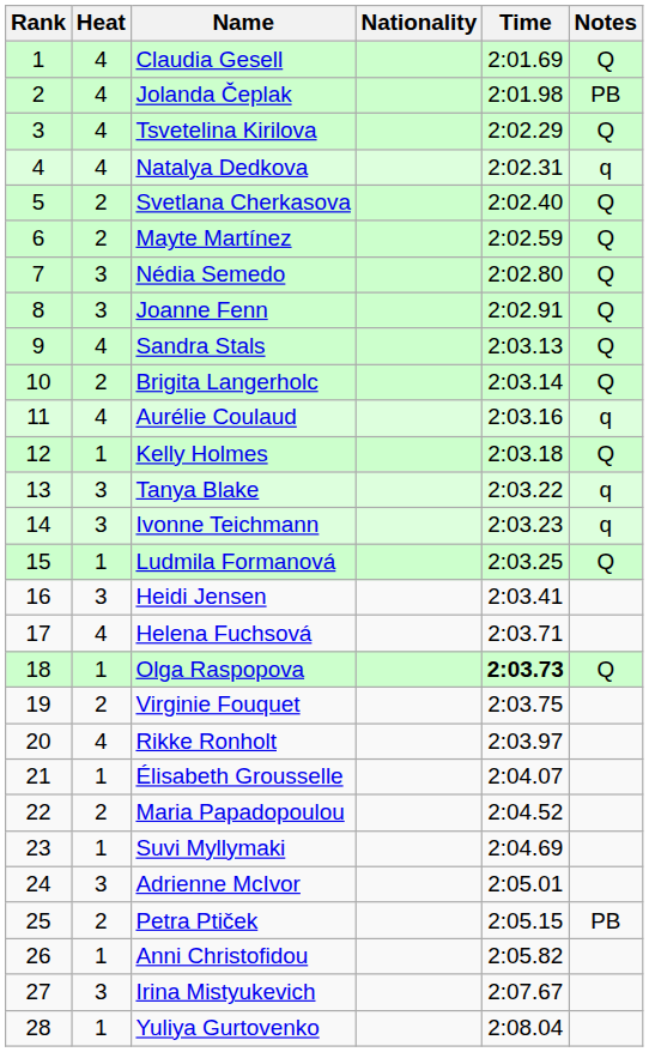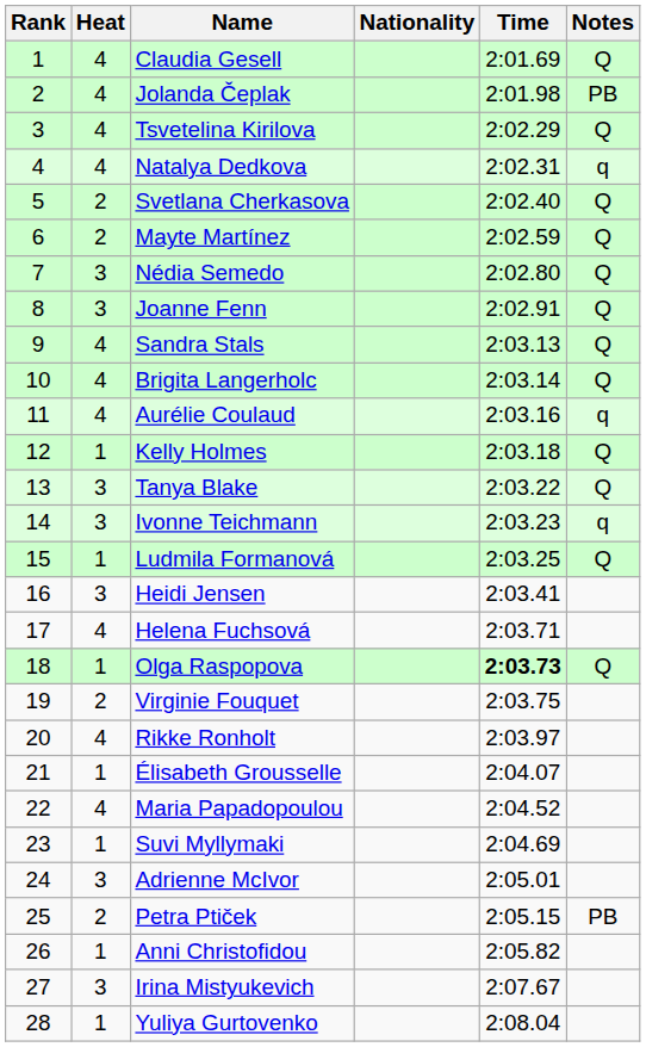 <table class="wikitable sortable" style="text-align:center">
 <tr>
 <th>Rank</th>
 <th>Heat</th>
 <th>Name</th>
 <th>Nationality</th>
 <th>Time</th>
 <th>Notes</th>
 </tr>
 <tr bgcolor=ccffcc>
 <td>1</td>
 <td>4</td>
 <td align=left><a href='#'>Claudia Gesell</a></td>
 <td align=left></td>
 <td>2:01.69</td>
 <td>Q</td>
 </tr>
 <tr bgcolor=ccffcc>
 <td>2</td>
 <td>4</td>
 <td align=left><a href='#'>Jolanda Čeplak</a></td>
 <td align=left></td>
 <td>2:01.98</td>
 <td>PB</td>
 </tr>
 <tr bgcolor=ccffcc>
 <td>3</td>
 <td>4</td>
 <td align=left><a href='#'>Tsvetelina Kirilova</a></td>
 <td align=left></td>
 <td>2:02.29</td>
 <td>Q</td>
 </tr>
 <tr bgcolor=ddffdd>
 <td>4</td>
 <td>4</td>
 <td align=left><a href='#'>Natalya Dedkova</a></td>
 <td align=left></td>
 <td>2:02.31</td>
 <td>q</td>
 </tr>
 <tr bgcolor=ccffcc>
 <td>5</td>
 <td>2</td>
 <td align=left><a href='#'>Svetlana Cherkasova</a></td>
 <td align=left></td>
 <td>2:02.40</td>
 <td>Q</td>
 </tr>
 <tr bgcolor=ccffcc>
 <td>6</td>
 <td>2</td>
 <td align=left><a href='#'>Mayte Martínez</a></td>
 <td align=left></td>
 <td>2:02.59</td>
 <td>Q</td>
 </tr>
 <tr bgcolor=ccffcc>
 <td>7</td>
 <td>3</td>
 <td align=left><a href='#'>Nédia Semedo</a></td>
 <td align=left></td>
 <td>2:02.80</td>
 <td>Q</td>
 </tr>
 <tr bgcolor=ccffcc>
 <td>8</td>
 <td>3</td>
 <td align=left><a href='#'>Joanne Fenn</a></td>
 <td align=left></td>
 <td>2:02.91</td>
 <td>Q</td>
 </tr>
 <tr bgcolor=ccffcc>
 <td>9</td>
 <td>4</td>
 <td align=left><a href='#'>Sandra Stals</a></td>
 <td align=left></td>
 <td>2:03.13</td>
 <td>Q</td>
 </tr>
 <tr bgcolor=ccffcc>
 <td>10</td>
-<td>2</td>
+<td>4</td>
 <td align=left><a href='#'>Brigita Langerholc</a></td>
 <td align=left></td>
 <td>2:03.14</td>
 <td>Q</td>
 </tr>
 <tr bgcolor=ddffdd>
 <td>11</td>
 <td>4</td>
 <td align=left><a href='#'>Aurélie Coulaud</a></td>
 <td align=left></td>
 <td>2:03.16</td>
 <td>q</td>
 </tr>
 <tr bgcolor=ccffcc>
 <td>12</td>
 <td>1</td>
 <td align=left><a href='#'>Kelly Holmes</a></td>
 <td align=left></td>
 <td>2:03.18</td>
 <td>Q</td>
 </tr>
 <tr bgcolor=ddffdd>
 <td>13</td>
 <td>3</td>
 <td align=left><a href='#'>Tanya Blake</a></td>
 <td align=left></td>
 <td>2:03.22</td>
-<td>q</td>
+<td>Q</td>
 </tr>
 <tr bgcolor=ddffdd>
 <td>14</td>
 <td>3</td>
 <td align=left><a href='#'>Ivonne Teichmann</a></td>
 <td align=left></td>
 <td>2:03.23</td>
 <td>q</td>
 </tr>
 <tr bgcolor=ccffcc>
 <td>15</td>
 <td>1</td>
 <td align=left><a href='#'>Ludmila Formanová</a></td>
 <td align=left></td>
 <td>2:03.25</td>
 <td>Q</td>
 </tr>
 <tr>
 <td>16</td>
 <td>3</td>
 <td align=left><a href='#'>Heidi Jensen</a></td>
 <td align=left></td>
 <td>2:03.41</td>
 <td></td>
 </tr>
 <tr>
 <td>17</td>
 <td>4</td>
 <td align=left><a href='#'>Helena Fuchsová</a></td>
 <td align=left></td>
 <td>2:03.71</td>
 <td></td>
 </tr>
 <tr bgcolor=ccffcc>
 <td>18</td>
 <td>1</td>
 <td align=left><a href='#'>Olga Raspopova</a></td>
 <td align=left></td>
 <td><strong>2:03.73</strong></td>
 <td>Q</td>
 </tr>
 <tr>
 <td>19</td>
 <td>2</td>
 <td align=left><a href='#'>Virginie Fouquet</a></td>
 <td align=left></td>
 <td>2:03.75</td>
 <td></td>
 </tr>
 <tr>
 <td>20</td>
 <td>4</td>
 <td align=left><a href='#'>Rikke Ronholt</a></td>
 <td align=left></td>
 <td>2:03.97</td>
 <td></td>
 </tr>
 <tr>
 <td>21</td>
 <td>1</td>
 <td align=left><a href='#'>Élisabeth Grousselle</a></td>
 <td align=left></td>
 <td>2:04.07</td>
 <td></td>
 </tr>
 <tr>
 <td>22</td>
-<td>2</td>
+<td>4</td>
 <td align=left><a href='#'>Maria Papadopoulou</a></td>
 <td align=left></td>
 <td>2:04.52</td>
 <td></td>
 </tr>
 <tr>
 <td>23</td>
 <td>1</td>
 <td align=left><a href='#'>Suvi Myllymaki</a></td>
 <td align=left></td>
 <td>2:04.69</td>
 <td></td>
 </tr>
 <tr>
 <td>24</td>
 <td>3</td>
 <td align=left><a href='#'>Adrienne McIvor</a></td>
 <td align=left></td>
 <td>2:05.01</td>
 <td></td>
 </tr>
 <tr>
 <td>25</td>
 <td>2</td>
 <td align=left><a href='#'>Petra Ptiček</a></td>
 <td align=left></td>
 <td>2:05.15</td>
 <td>PB</td>
 </tr>
 <tr>
 <td>26</td>
 <td>1</td>
 <td align=left><a href='#'>Anni Christofidou</a></td>
 <td align=left></td>
 <td>2:05.82</td>
 <td></td>
 </tr>
 <tr>
 <td>27</td>
 <td>3</td>
 <td align=left><a href='#'>Irina Mistyukevich</a></td>
 <td align=left></td>
 <td>2:07.67</td>
 <td></td>
 </tr>
 <tr>
 <td>28</td>
 <td>1</td>
 <td align=left><a href='#'>Yuliya Gurtovenko</a></td>
 <td align=left></td>
 <td>2:08.04</td>
 <td></td>
 </tr>
 </table>
